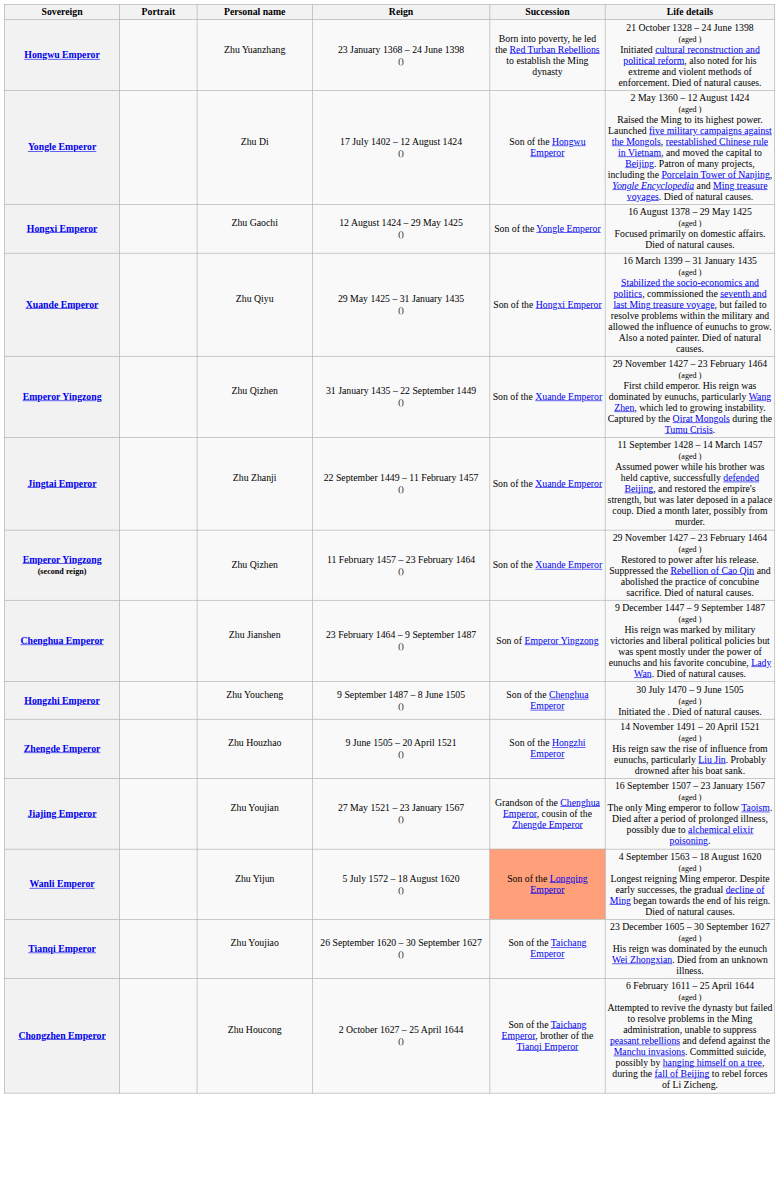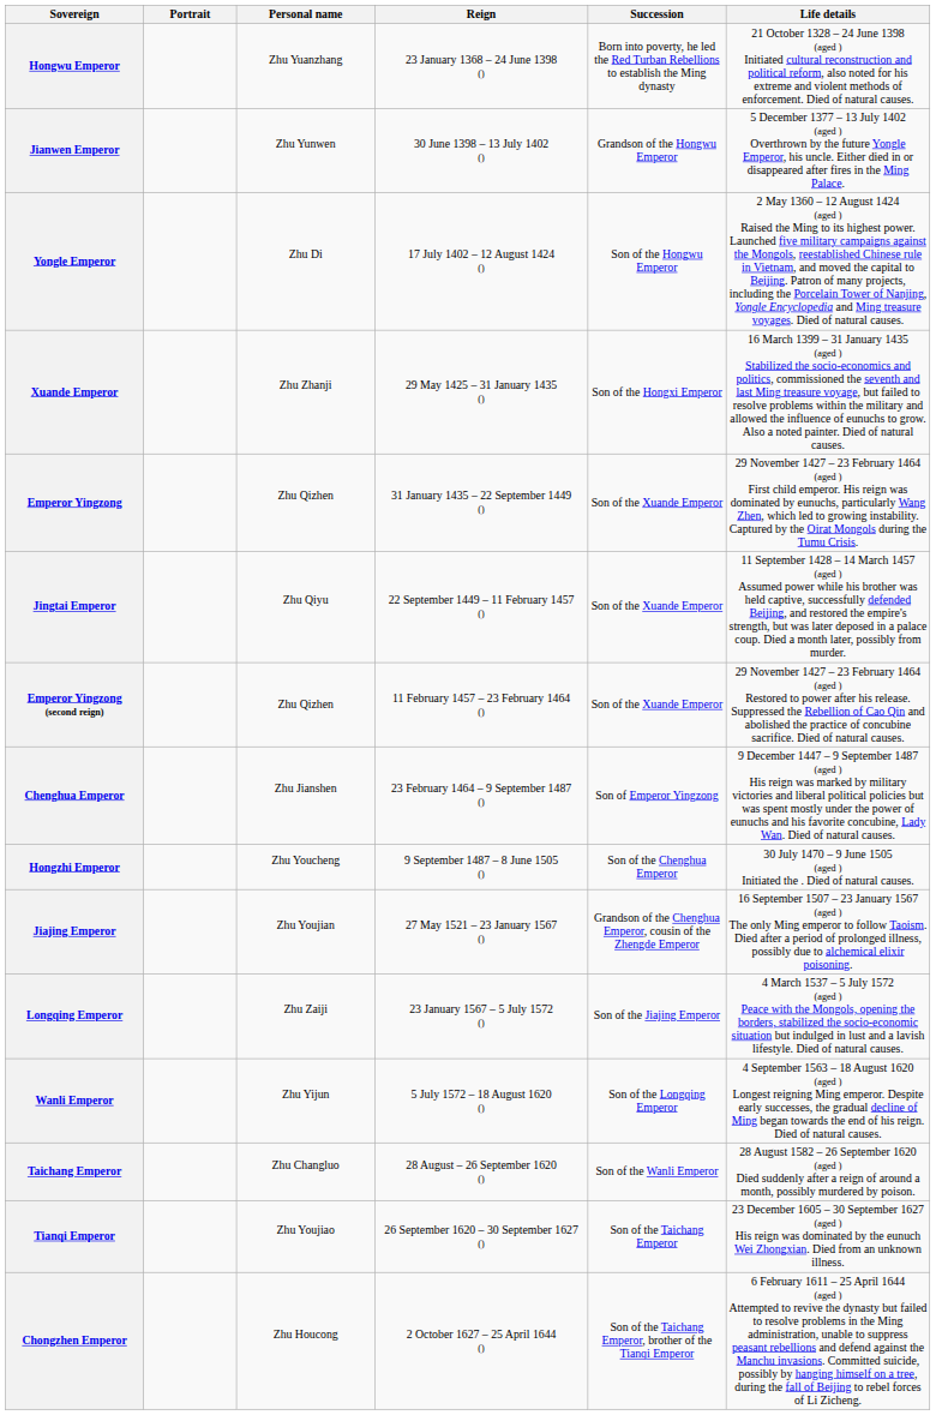 <table class="wikitable plainrowreaders" style="width:100%; text-align:center">
 <tr>
 <th scope="col" width="15%">Sovereign</th>
 <th scope="col" width="10%">Portrait</th>
 <th scope="col" width="15%">Personal name</th>
 <th scope="col" width="23%">Reign</th>
 <th scope="col" width="15%">Succession</th>
 <th scope="col" width="25%">Life details</th>
 </tr>
 <tr>
 <th scope=row><a href='#'>Hongwu Emperor</a><br></th>
 <td></td>
 <td>Zhu Yuanzhang<br><br><small></small></td>
 <td>23 January 1368 – 24 June 1398<br><small>()</small><br><small></small></td>
 <td>Born into poverty, he led the <a href='#'>Red Turban Rebellions</a> to establish the Ming dynasty</td>
 <td>21 October 1328 – 24 June 1398<br><small>(aged )</small><br>Initiated <a href='#'>cultural reconstruction and political reform</a>, also noted for his extreme and violent methods of enforcement. Died of natural causes.</td>
 </tr>
 <tr>
+<th scope=row><a href='#'>Jianwen Emperor</a><br></th>
+<td></td>
+<td>Zhu Yunwen<br><br><small></small></td>
+<td>30 June 1398 – 13 July 1402<br><small>()</small><br><small></small></td>
+<td>Grandson of the <a href='#'>Hongwu Emperor</a></td>
+<td>5 December 1377 – 13 July 1402<br><small>(aged )</small><br>Overthrown by the future <a href='#'>Yongle Emperor</a>, his uncle. Either died in or disappeared after fires in the <a href='#'>Ming Palace</a>.</td>
+</tr>
+<tr>
 <th scope=row><a href='#'>Yongle Emperor</a><br></th>
 <td></td>
 <td>Zhu Di<br><br><small></small></td>
 <td>17 July 1402 – 12 August 1424<br><small>()</small><br><small></small></td>
 <td>Son of the <a href='#'>Hongwu Emperor</a></td>
 <td>2 May 1360 – 12 August 1424<br><small>(aged )</small><br>Raised the Ming to its highest power. Launched <a href='#'>five military campaigns against the Mongols</a>, <a href='#'>reestablished Chinese rule in Vietnam</a>, and moved the capital to <a href='#'>Beijing</a>. Patron of many projects, including the <a href='#'>Porcelain Tower of Nanjing</a>, <em><a href='#'>Yongle Encyclopedia</a></em> and <a href='#'>Ming treasure voyages</a>. Died of natural causes.</td>
 </tr>
 <tr>
-<th scope=row><a href='#'>Hongxi Emperor</a><br></th>
-<td></td>
-<td>Zhu Gaochi<br><br><small></small></td>
-<td>12 August 1424 – 29 May 1425<br><small>()</small><br><small></small></td>
-<td>Son of the <a href='#'>Yongle Emperor</a></td>
-<td>16 August 1378 – 29 May 1425<br><small>(aged )</small><br>Focused primarily on domestic affairs. Died of natural causes.</td>
-</tr>
-<tr>
 <th scope=row><a href='#'>Xuande Emperor</a><br></th>
 <td></td>
-<td>Zhu Qiyu<br><br><small></small></td>
+<td>Zhu Zhanji<br><br><small></small></td>
 <td>29 May 1425 – 31 January 1435<br><small>()</small><br><small></small></td>
 <td>Son of the <a href='#'>Hongxi Emperor</a></td>
 <td>16 March 1399 – 31 January 1435<br><small>(aged )</small><br><a href='#'>Stabilized the socio-economics and politics</a>, commissioned the <a href='#'>seventh and last Ming treasure voyage</a>, but failed to resolve problems within the military and allowed the influence of eunuchs to grow. Also a noted painter. Died of natural causes.</td>
 </tr>
 <tr>
 <th scope=row><a href='#'>Emperor Yingzong</a><br></th>
 <td></td>
 <td>Zhu Qizhen<br><br><small></small></td>
 <td>31 January 1435 – 22 September 1449<br><small>()</small><br><small></small></td>
 <td>Son of the <a href='#'>Xuande Emperor</a></td>
 <td>29 November 1427 – 23 February 1464<br><small>(aged )</small><br>First child emperor. His reign was dominated by eunuchs, particularly <a href='#'>Wang Zhen</a>, which led to growing instability. Captured by the <a href='#'>Oirat Mongols</a> during the <a href='#'>Tumu Crisis</a>.</td>
 </tr>
 <tr>
 <th scope=row><a href='#'>Jingtai Emperor</a><br></th>
 <td></td>
-<td>Zhu Zhanji<br><br><small></small></td>
+<td>Zhu Qiyu<br><br><small></small></td>
 <td>22 September 1449 – 11 February 1457<br><small>()</small><br><small></small></td>
 <td>Son of the <a href='#'>Xuande Emperor</a></td>
 <td>11 September 1428 – 14 March 1457<br><small>(aged )</small><br>Assumed power while his brother was held captive, successfully <a href='#'>defended Beijing</a>, and restored the empire's strength, but was later deposed in a palace coup. Died a month later, possibly from murder.</td>
 </tr>
 <tr>
 <th scope=row><a href='#'>Emperor Yingzong</a><br><small>(second reign)</small></th>
 <td></td>
 <td>Zhu Qizhen<br></td>
 <td>11 February 1457 – 23 February 1464<br><small>()</small><br><small></small></td>
 <td>Son of the <a href='#'>Xuande Emperor</a></td>
 <td>29 November 1427 – 23 February 1464<br><small>(aged )</small><br>Restored to power after his release. Suppressed the <a href='#'>Rebellion of Cao Qin</a> and abolished the practice of concubine sacrifice. Died of natural causes.</td>
 </tr>
 <tr>
 <th scope=row><a href='#'>Chenghua Emperor</a><br></th>
 <td></td>
 <td>Zhu Jianshen<br><br><small></small></td>
 <td>23 February 1464 – 9 September 1487<br><small>()</small><br><small></small></td>
 <td>Son of <a href='#'>Emperor Yingzong</a></td>
 <td>9 December 1447 – 9 September 1487<br><small>(aged )</small><br>His reign was marked by military victories and liberal political policies but was spent mostly under the power of eunuchs and his favorite concubine, <a href='#'>Lady Wan</a>. Died of natural causes.</td>
 </tr>
 <tr>
 <th scope=row><a href='#'>Hongzhi Emperor</a><br></th>
 <td></td>
 <td>Zhu Youcheng<br><br><small></small></td>
 <td>9 September 1487 – 8 June 1505<br><small>()</small><br><small></small></td>
 <td>Son of the <a href='#'>Chenghua Emperor</a></td>
 <td>30 July 1470 – 9 June 1505<br><small>(aged )</small><br>Initiated the . Died of natural causes.</td>
 </tr>
 <tr>
-<th scope=row><a href='#'>Zhengde Emperor</a><br></th>
-<td></td>
-<td>Zhu Houzhao<br><br><small></small></td>
-<td>9 June 1505 – 20 April 1521<br><small>()</small><br><small></small></td>
-<td>Son of the <a href='#'>Hongzhi Emperor</a></td>
-<td>14 November 1491 – 20 April 1521<br><small>(aged )</small><br>His reign saw the rise of influence from eunuchs, particularly <a href='#'>Liu Jin</a>. Probably drowned after his boat sank.</td>
-</tr>
-<tr>
 <th scope=row><a href='#'>Jiajing Emperor</a><br></th>
 <td></td>
 <td>Zhu Youjian<br><br><small></small></td>
 <td>27 May 1521 – 23 January 1567<br><small>()</small><br><small></small></td>
 <td>Grandson of the <a href='#'>Chenghua Emperor</a>, cousin of the <a href='#'>Zhengde Emperor</a></td>
 <td>16 September 1507 – 23 January 1567<br><small>(aged )</small><br>The only Ming emperor to follow <a href='#'>Taoism</a>. Died after a period of prolonged illness, possibly due to <a href='#'>alchemical elixir poisoning</a>.</td>
 </tr>
 <tr>
+<th scope=row><a href='#'>Longqing Emperor</a><br></th>
+<td></td>
+<td>Zhu Zaiji<br><br><small></small></td>
+<td>23 January 1567 – 5 July 1572<br><small>()</small><br><small></small></td>
+<td>Son of the <a href='#'>Jiajing Emperor</a></td>
+<td>4 March 1537 – 5 July 1572<br><small>(aged )</small><br><a href='#'>Peace with the Mongols, opening the borders, stabilized the socio-economic situation</a> but indulged in lust and a lavish lifestyle. Died of natural causes.</td>
+</tr>
+<tr>
 <th scope=row><a href='#'>Wanli Emperor</a><br></th>
 <td></td>
 <td>Zhu Yijun<br><br><small></small></td>
 <td>5 July 1572 – 18 August 1620<br><small>()</small><br><small></small></td>
-<td style="background: lightsalmon;">Son of the <a href='#'>Longqing Emperor</a></td>
+<td>Son of the <a href='#'>Longqing Emperor</a></td>
 <td>4 September 1563 – 18 August 1620<br><small>(aged )</small><br>Longest reigning Ming emperor. Despite early successes, the gradual <a href='#'>decline of Ming</a> began towards the end of his reign. Died of natural causes.</td>
+</tr>
+<tr>
+<th scope=row><a href='#'>Taichang Emperor</a><br></th>
+<td></td>
+<td>Zhu Changluo<br><br><small></small></td>
+<td>28 August – 26 September 1620<br><small>()</small><br><small></small></td>
+<td>Son of the <a href='#'>Wanli Emperor</a></td>
+<td>28 August 1582 – 26 September 1620<br><small>(aged )</small><br>Died suddenly after a reign of around a month, possibly murdered by poison.</td>
 </tr>
 <tr>
 <th scope=row><a href='#'>Tianqi Emperor</a><br></th>
 <td></td>
 <td>Zhu Youjiao<br><br><small></small></td>
 <td>26 September 1620 – 30 September 1627<br><small>()</small><br><small></small></td>
 <td>Son of the <a href='#'>Taichang Emperor</a></td>
 <td>23 December 1605 – 30 September 1627<br><small>(aged )</small><br>His reign was dominated by the eunuch <a href='#'>Wei Zhongxian</a>. Died from an unknown illness.</td>
 </tr>
 <tr>
 <th scope=row><a href='#'>Chongzhen Emperor</a><br></th>
 <td></td>
 <td>Zhu Houcong<br><br><small></small></td>
 <td>2 October 1627 – 25 April 1644<br><small>()</small><br><small></small></td>
 <td>Son of the <a href='#'>Taichang Emperor</a>, brother of the <a href='#'>Tianqi Emperor</a></td>
 <td>6 February 1611 – 25 April 1644<br><small>(aged )</small><br>Attempted to revive the dynasty but failed to resolve problems in the Ming administration, unable to suppress <a href='#'>peasant rebellions</a> and defend against the <a href='#'>Manchu invasions</a>. Committed suicide, possibly by <a href='#'>hanging himself on a tree</a>, during the <a href='#'>fall of Beijing</a> to rebel forces of Li Zicheng.</td>
 </tr>
 </table>
